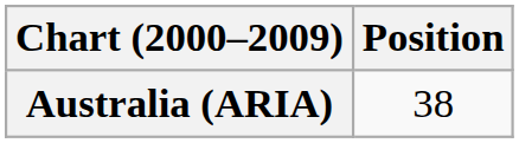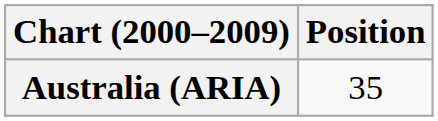 <table class="wikitable plainrowheaders">
 <tr>
 <th>Chart (2000–2009)</th>
 <th>Position</th>
 </tr>
 <tr>
 <th scope="row">Australia (ARIA)</th>
-<td style="text-align:center;">38</td>
+<td style="text-align:center;">35</td>
 </tr>
 </table>
